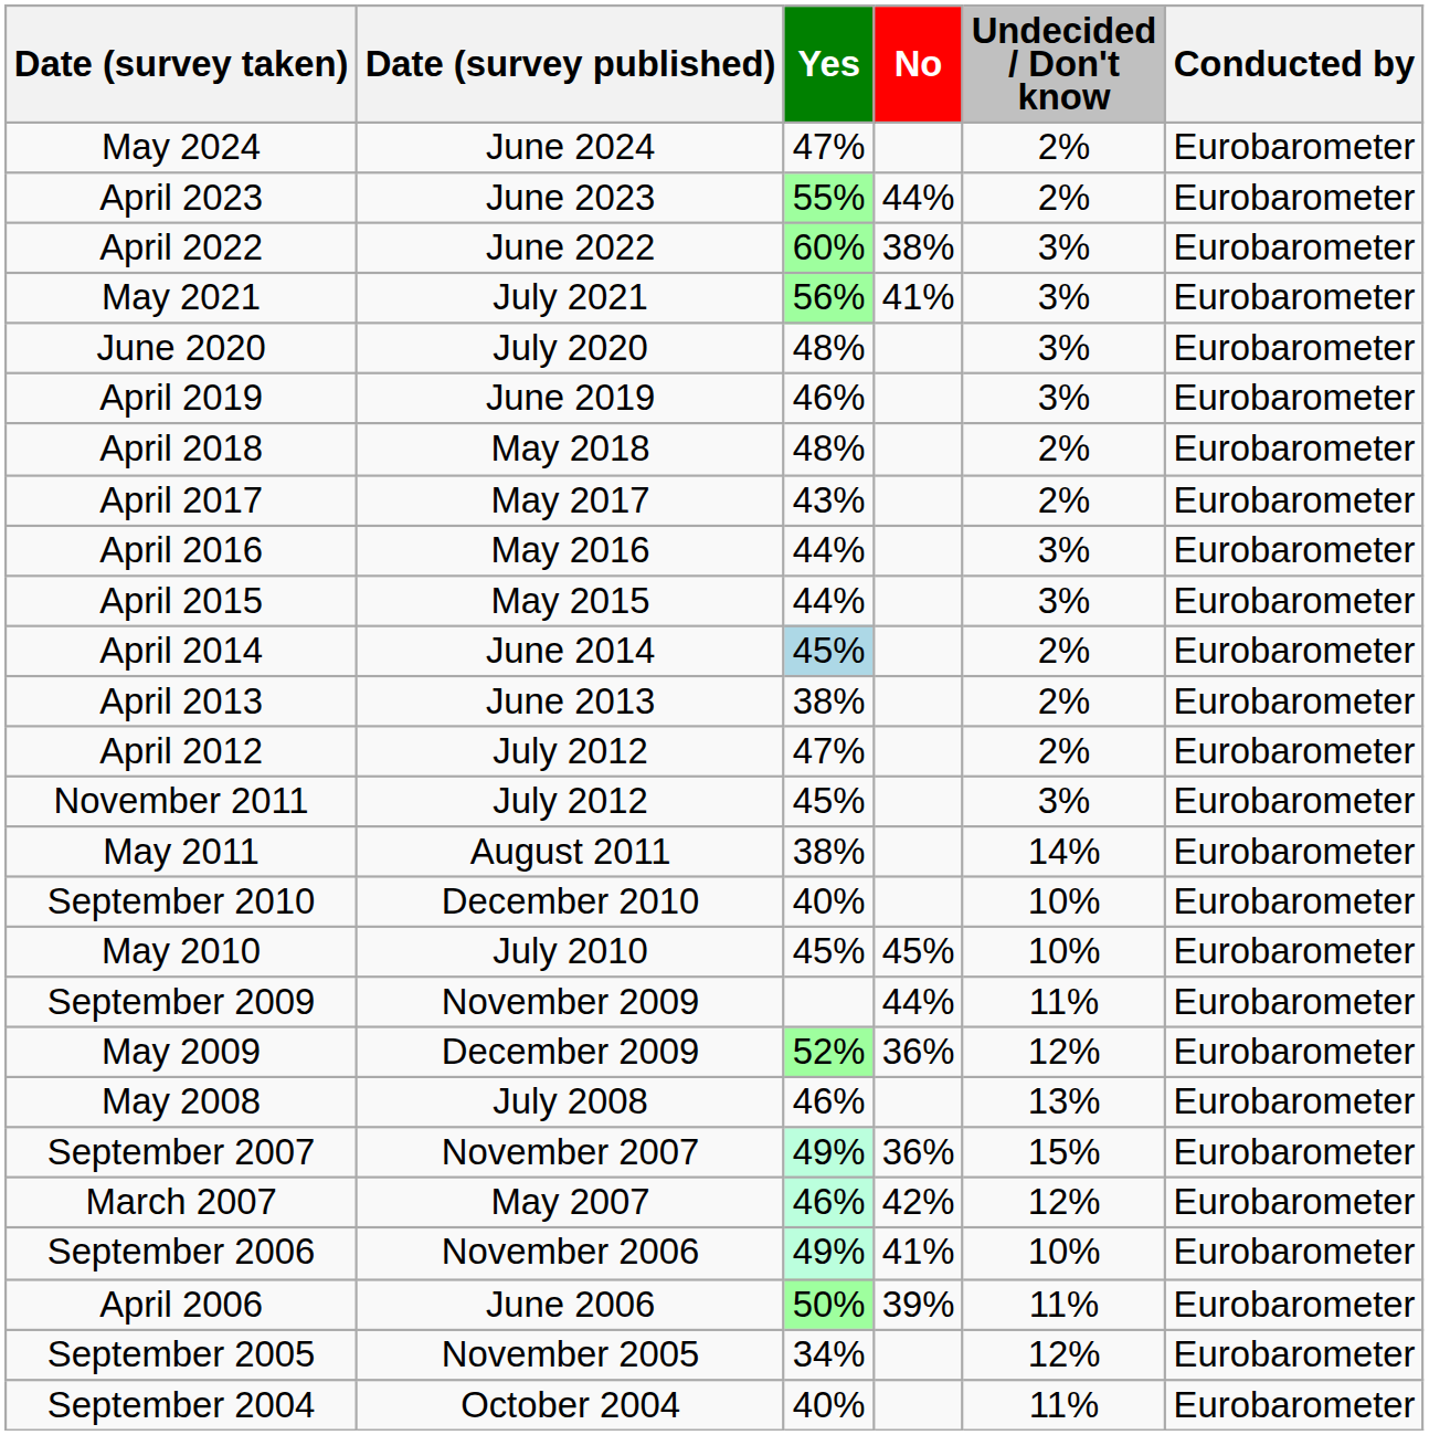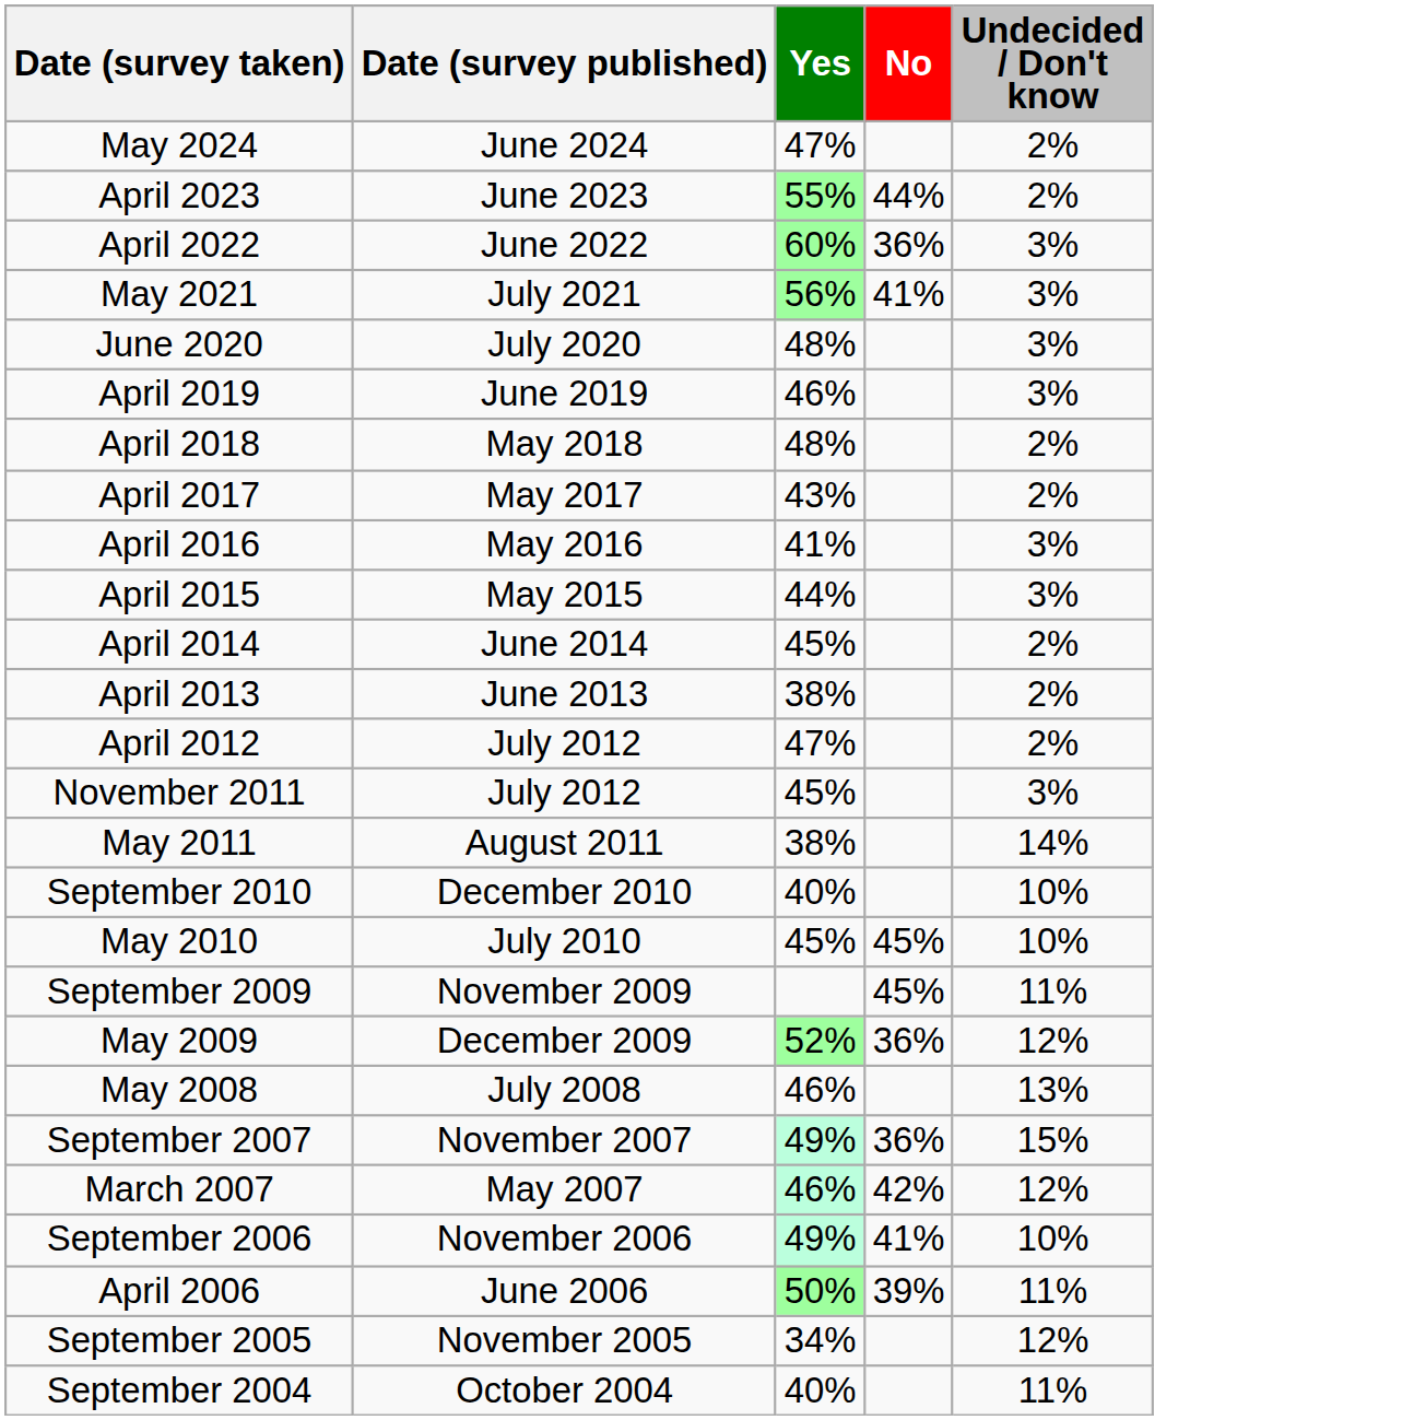 <table class="wikitable sortable" style="text-align:center;font-size:95%;line-height:14px">
 <tr>
 <th>Date (survey taken)</th>
 <th>Date (survey published)</th>
 <th style="background:green; color:white;">Yes</th>
 <th style="background:red; color:white;">No</th>
 <th style="background:silver; color:black; width:50px">Undecided / Don't know</th>
-<th>Conducted by</th>
 </tr>
 <tr>
 <td>May 2024</td>
 <td>June 2024</td>
 <td>47%</td>
 <td></td>
 <td>2%</td>
-<td>Eurobarometer</td>
 </tr>
 <tr>
 <td>April 2023</td>
 <td>June 2023</td>
 <td style="background:#9EFF9E;vertical-align:middle;text-align:center;" class="table-yes">55%</td>
 <td>44%</td>
 <td>2%</td>
-<td>Eurobarometer</td>
 </tr>
 <tr>
 <td>April 2022</td>
 <td>June 2022</td>
 <td style="background:#9EFF9E;vertical-align:middle;text-align:center;" class="table-yes">60%</td>
-<td>38%</td>
+<td>36%</td>
 <td>3%</td>
-<td>Eurobarometer</td>
 </tr>
 <tr>
 <td>May 2021</td>
 <td>July 2021</td>
 <td style="background:#9EFF9E;vertical-align:middle;text-align:center;" class="table-yes">56%</td>
 <td>41%</td>
 <td>3%</td>
-<td>Eurobarometer</td>
 </tr>
 <tr>
 <td>June 2020</td>
 <td>July 2020</td>
 <td>48%</td>
 <td></td>
 <td>3%</td>
-<td>Eurobarometer</td>
 </tr>
 <tr>
 <td>April 2019</td>
 <td>June 2019</td>
 <td>46%</td>
 <td></td>
 <td>3%</td>
-<td>Eurobarometer</td>
 </tr>
 <tr>
 <td>April 2018</td>
 <td>May 2018</td>
 <td>48%</td>
 <td></td>
 <td>2%</td>
-<td>Eurobarometer</td>
 </tr>
 <tr>
 <td>April 2017</td>
 <td>May 2017</td>
 <td>43%</td>
 <td></td>
 <td>2%</td>
-<td>Eurobarometer</td>
 </tr>
 <tr>
 <td>April 2016</td>
 <td>May 2016</td>
-<td>44%</td>
+<td>41%</td>
 <td></td>
 <td>3%</td>
-<td>Eurobarometer</td>
 </tr>
 <tr>
 <td>April 2015</td>
 <td>May 2015</td>
 <td>44%</td>
 <td></td>
 <td>3%</td>
-<td>Eurobarometer</td>
 </tr>
 <tr>
 <td>April 2014</td>
 <td>June 2014</td>
-<td style="background: lightblue;">45%</td>
+<td>45%</td>
 <td></td>
 <td>2%</td>
-<td>Eurobarometer</td>
 </tr>
 <tr>
 <td>April 2013</td>
 <td>June 2013</td>
 <td>38%</td>
 <td></td>
 <td>2%</td>
-<td>Eurobarometer</td>
 </tr>
 <tr>
 <td>April 2012</td>
 <td>July 2012</td>
 <td>47%</td>
 <td></td>
 <td>2%</td>
-<td>Eurobarometer</td>
 </tr>
 <tr>
 <td>November 2011</td>
 <td>July 2012</td>
 <td>45%</td>
 <td></td>
 <td>3%</td>
-<td>Eurobarometer</td>
 </tr>
 <tr>
 <td>May 2011</td>
 <td>August 2011</td>
 <td>38%</td>
 <td></td>
 <td>14%</td>
-<td>Eurobarometer</td>
 </tr>
 <tr>
 <td>September 2010</td>
 <td>December 2010</td>
 <td>40%</td>
 <td></td>
 <td>10%</td>
-<td>Eurobarometer</td>
 </tr>
 <tr>
 <td>May 2010</td>
 <td>July 2010</td>
 <td>45%</td>
 <td>45%</td>
 <td>10%</td>
-<td>Eurobarometer</td>
 </tr>
 <tr>
 <td>September 2009</td>
 <td>November 2009</td>
 <td></td>
-<td>44%</td>
+<td>45%</td>
 <td>11%</td>
-<td>Eurobarometer</td>
 </tr>
 <tr>
 <td>May 2009</td>
 <td>December 2009</td>
 <td style="background:#9EFF9E;vertical-align:middle;text-align:center;" class="table-yes">52%</td>
 <td>36%</td>
 <td>12%</td>
-<td>Eurobarometer</td>
 </tr>
 <tr>
 <td>May 2008</td>
 <td>July 2008</td>
 <td>46%</td>
 <td></td>
 <td>13%</td>
-<td>Eurobarometer</td>
 </tr>
 <tr>
 <td>September 2007</td>
 <td>November 2007</td>
 <td style="background:#bfd; color:black; vertical-align:middle; text-align:center; " class="table-yes2">49%</td>
 <td>36%</td>
 <td>15%</td>
-<td>Eurobarometer</td>
 </tr>
 <tr>
 <td>March 2007</td>
 <td>May 2007</td>
 <td style="background:#bfd; color:black; vertical-align:middle; text-align:center; " class="table-yes2">46%</td>
 <td>42%</td>
 <td>12%</td>
-<td>Eurobarometer</td>
 </tr>
 <tr>
 <td>September 2006</td>
 <td>November 2006</td>
 <td style="background:#bfd; color:black; vertical-align:middle; text-align:center; " class="table-yes2">49%</td>
 <td>41%</td>
 <td>10%</td>
-<td>Eurobarometer</td>
 </tr>
 <tr>
 <td>April 2006</td>
 <td>June 2006</td>
 <td style="background:#9EFF9E;vertical-align:middle;text-align:center;" class="table-yes">50%</td>
 <td>39%</td>
 <td>11%</td>
-<td>Eurobarometer</td>
 </tr>
 <tr>
 <td>September 2005</td>
 <td>November 2005</td>
 <td>34%</td>
 <td></td>
 <td>12%</td>
-<td>Eurobarometer</td>
 </tr>
 <tr>
 <td>September 2004</td>
 <td>October 2004</td>
 <td>40%</td>
 <td></td>
 <td>11%</td>
-<td>Eurobarometer</td>
 </tr>
 </table>
